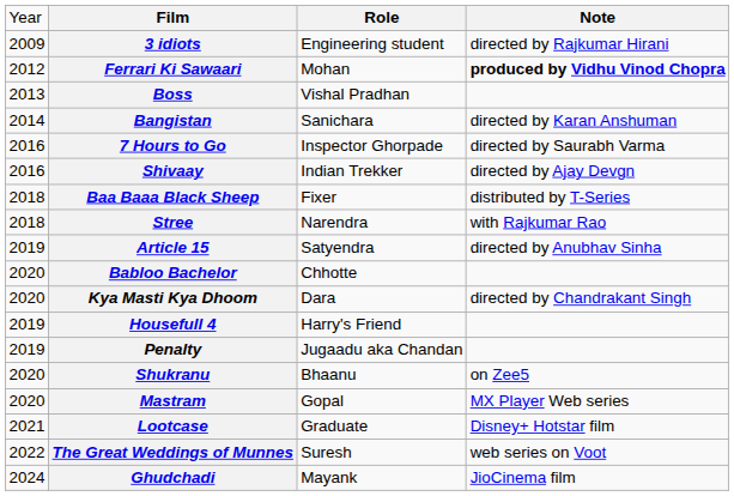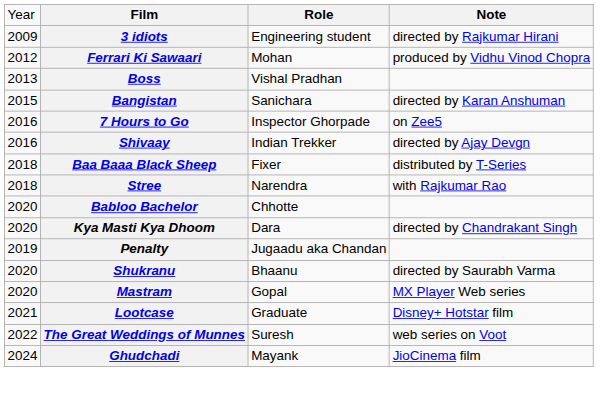 <table class="wikitable sortable plainrowheaders">
 <tr>
 <td>Year</td>
 <th scope="col">Film</th>
 <th scope="col">Role</th>
 <th scope="col">Note</th>
 </tr>
 <tr>
 <td>2009</td>
 <th scope="row"><em><a href='#'>3 idiots</a></em></th>
 <td>Engineering student</td>
 <td>directed by <a href='#'>Rajkumar Hirani</a></td>
 </tr>
 <tr>
 <td>2012</td>
 <th scope="row"><em><a href='#'>Ferrari Ki Sawaari</a></em></th>
 <td>Mohan</td>
-<td><strong>produced by <a href='#'>Vidhu Vinod Chopra</a></strong></td>
+<td>produced by <a href='#'>Vidhu Vinod Chopra</a></td>
 </tr>
 <tr>
 <td>2013</td>
 <th scope="row"><em><a href='#'>Boss</a></em></th>
 <td>Vishal Pradhan</td>
 <td></td>
 </tr>
 <tr>
-<td>2014</td>
+<td>2015</td>
 <th scope="row"><em><a href='#'>Bangistan</a></em></th>
 <td>Sanichara</td>
 <td>directed by <a href='#'>Karan Anshuman</a></td>
 </tr>
 <tr>
 <td>2016</td>
 <th scope="row"><em><a href='#'>7 Hours to Go</a></em></th>
 <td>Inspector Ghorpade</td>
-<td>directed by Saurabh Varma</td>
+<td>on <a href='#'>Zee5</a></td>
 </tr>
 <tr>
 <td>2016</td>
 <th scope="row"><em><a href='#'>Shivaay</a></em></th>
 <td>Indian Trekker</td>
 <td>directed by <a href='#'>Ajay Devgn</a></td>
 </tr>
 <tr>
 <td>2018</td>
 <th scope="row"><em><a href='#'>Baa Baaa Black Sheep</a></em></th>
 <td>Fixer</td>
 <td>distributed by <a href='#'>T-Series</a></td>
 </tr>
 <tr>
 <td>2018</td>
 <th scope="row"><em><a href='#'>Stree</a></em></th>
 <td>Narendra</td>
 <td>with <a href='#'>Rajkumar Rao</a></td>
 </tr>
 <tr>
-<td>2019</td>
-<th scope="row"><em><a href='#'>Article 15</a></em></th>
-<td>Satyendra</td>
-<td>directed by <a href='#'>Anubhav Sinha</a></td>
-</tr>
-<tr>
 <td>2020</td>
 <th scope="row"><em><a href='#'>Babloo Bachelor</a></em></th>
 <td>Chhotte</td>
 <td></td>
 </tr>
 <tr>
 <td>2020</td>
 <th scope="row"><em>Kya Masti Kya Dhoom</em></th>
 <td>Dara</td>
 <td>directed by <a href='#'>Chandrakant Singh</a></td>
 </tr>
 <tr>
 <td>2019</td>
-<th scope="row"><em><a href='#'>Housefull 4</a></em></th>
-<td>Harry's Friend</td>
-<td></td>
-</tr>
-<tr>
-<td>2019</td>
 <th scope="row"><em>Penalty</em></th>
 <td>Jugaadu aka Chandan</td>
 <td></td>
 </tr>
 <tr>
 <td>2020</td>
 <th scope="row"><em><a href='#'>Shukranu</a></em></th>
 <td>Bhaanu</td>
-<td>on <a href='#'>Zee5</a></td>
+<td>directed by Saurabh Varma</td>
 </tr>
 <tr>
 <td>2020</td>
 <th scope="row"><em><a href='#'>Mastram</a></em></th>
 <td>Gopal</td>
 <td><a href='#'>MX Player</a> Web series</td>
 </tr>
 <tr>
 <td>2021</td>
 <th scope="row"><em><a href='#'>Lootcase</a></em></th>
 <td>Graduate</td>
 <td><a href='#'>Disney+ Hotstar</a> film</td>
 </tr>
 <tr>
 <td>2022</td>
 <th scope="row"><em><a href='#'>The Great Weddings of Munnes</a></em></th>
 <td>Suresh</td>
 <td>web series on <a href='#'>Voot</a></td>
 </tr>
 <tr>
 <td>2024</td>
 <th scope="row"><em><a href='#'>Ghudchadi</a></em></th>
 <td>Mayank</td>
 <td><a href='#'>JioCinema</a> film</td>
 </tr>
 </table>
